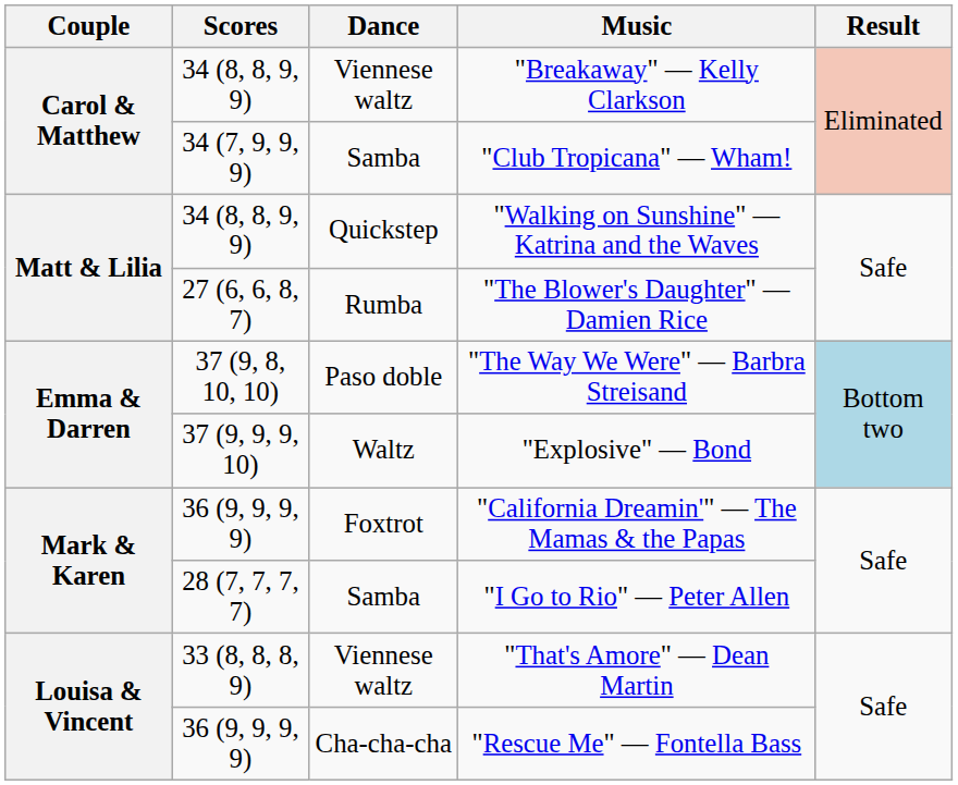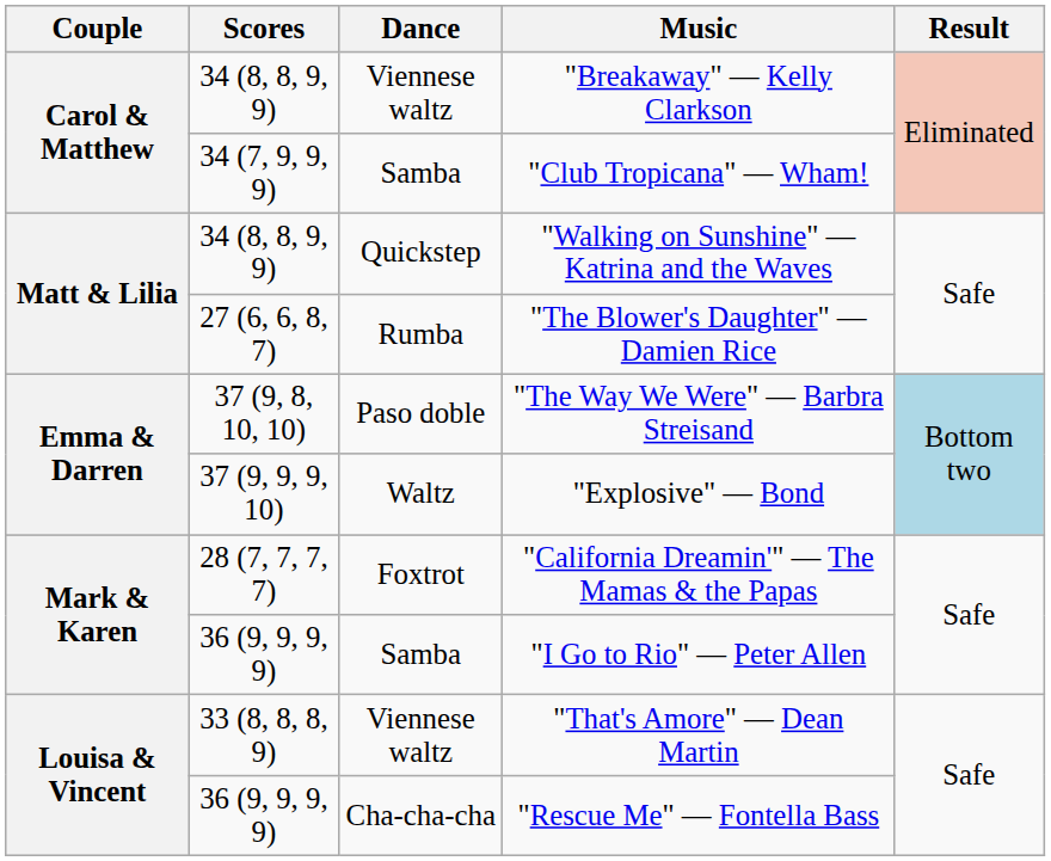 <table class="wikitable sortable" style="text-align:center; width:90%">
 <tr>
 <th scope="col">Couple</th>
 <th scope="col">Scores</th>
 <th scope="col" class="unsortable">Dance</th>
 <th scope="col" class="unsortable">Music</th>
 <th scope="col" class="unsortable">Result</th>
 </tr>
 <tr>
 <th scope="row" rowspan=2>Carol & Matthew</th>
 <td>34 (8, 8, 9, 9)</td>
 <td>Viennese waltz</td>
 <td>"<a href='#'>Breakaway</a>" — <a href='#'>Kelly Clarkson</a></td>
 <td rowspan=2 bgcolor="f4c7b8">Eliminated</td>
 </tr>
 <tr>
 <td>34 (7, 9, 9, 9)</td>
 <td>Samba</td>
 <td>"<a href='#'>Club Tropicana</a>" — <a href='#'>Wham!</a></td>
 </tr>
 <tr>
 <th scope="row" rowspan=2>Matt & Lilia</th>
 <td>34 (8, 8, 9, 9)</td>
 <td>Quickstep</td>
 <td>"<a href='#'>Walking on Sunshine</a>" — <a href='#'>Katrina and the Waves</a></td>
 <td rowspan=2>Safe</td>
 </tr>
 <tr>
 <td>27 (6, 6, 8, 7)</td>
 <td>Rumba</td>
 <td>"<a href='#'>The Blower's Daughter</a>" — <a href='#'>Damien Rice</a></td>
 </tr>
 <tr>
 <th scope="row" rowspan=2>Emma & Darren</th>
 <td>37 (9, 8, 10, 10)</td>
 <td>Paso doble</td>
 <td>"<a href='#'>The Way We Were</a>" — <a href='#'>Barbra Streisand</a></td>
 <td rowspan=2 bgcolor="lightblue">Bottom two</td>
 </tr>
 <tr>
 <td>37 (9, 9, 9, 10)</td>
 <td>Waltz</td>
 <td>"Explosive" — <a href='#'>Bond</a></td>
 </tr>
 <tr>
 <th scope="row" rowspan=2>Mark & Karen</th>
-<td>36 (9, 9, 9, 9)</td>
+<td>28 (7, 7, 7, 7)</td>
 <td>Foxtrot</td>
 <td>"<a href='#'>California Dreamin'</a>" — <a href='#'>The Mamas & the Papas</a></td>
 <td rowspan=2>Safe</td>
 </tr>
 <tr>
-<td>28 (7, 7, 7, 7)</td>
+<td>36 (9, 9, 9, 9)</td>
 <td>Samba</td>
 <td>"<a href='#'>I Go to Rio</a>" — <a href='#'>Peter Allen</a></td>
 </tr>
 <tr>
 <th scope="row" rowspan=2>Louisa & Vincent</th>
 <td>33 (8, 8, 8, 9)</td>
 <td>Viennese waltz</td>
 <td>"<a href='#'>That's Amore</a>" — <a href='#'>Dean Martin</a></td>
 <td rowspan=2>Safe</td>
 </tr>
 <tr>
 <td>36 (9, 9, 9, 9)</td>
 <td>Cha-cha-cha</td>
 <td>"<a href='#'>Rescue Me</a>" — <a href='#'>Fontella Bass</a></td>
 </tr>
 </table>
